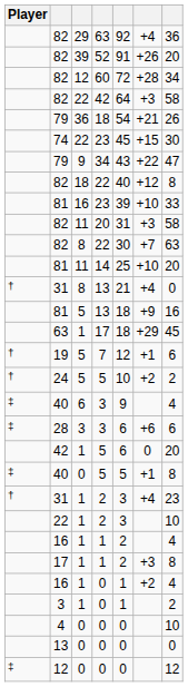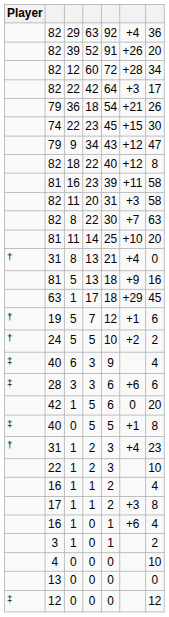 <table class="wikitable sortable" style="text-align:center;">
 <tr>
 <th>Player</th>
 <th></th>
 <th></th>
 <th></th>
 <th></th>
 <th data-sort-type="number"></th>
 <th></th>
 </tr>
 <tr>
 <td style="text-align:left;"></td>
 <td>82</td>
 <td>29</td>
 <td>63</td>
 <td>92</td>
 <td>+4</td>
 <td>36</td>
 </tr>
 <tr>
 <td style="text-align:left;"></td>
 <td>82</td>
 <td>39</td>
 <td>52</td>
 <td>91</td>
 <td>+26</td>
 <td>20</td>
 </tr>
 <tr>
 <td style="text-align:left;"></td>
 <td>82</td>
 <td>12</td>
 <td>60</td>
 <td>72</td>
 <td>+28</td>
 <td>34</td>
 </tr>
 <tr>
 <td style="text-align:left;"></td>
 <td>82</td>
 <td>22</td>
 <td>42</td>
 <td>64</td>
 <td>+3</td>
-<td>58</td>
+<td>17</td>
 </tr>
 <tr>
 <td style="text-align:left;"></td>
 <td>79</td>
 <td>36</td>
 <td>18</td>
 <td>54</td>
 <td>+21</td>
 <td>26</td>
 </tr>
 <tr>
 <td style="text-align:left;"></td>
 <td>74</td>
 <td>22</td>
 <td>23</td>
 <td>45</td>
 <td>+15</td>
 <td>30</td>
 </tr>
 <tr>
 <td style="text-align:left;"></td>
 <td>79</td>
 <td>9</td>
 <td>34</td>
 <td>43</td>
-<td>+22</td>
+<td>+12</td>
 <td>47</td>
 </tr>
 <tr>
 <td style="text-align:left;"></td>
 <td>82</td>
 <td>18</td>
 <td>22</td>
 <td>40</td>
 <td>+12</td>
 <td>8</td>
 </tr>
 <tr>
 <td style="text-align:left;"></td>
 <td>81</td>
 <td>16</td>
 <td>23</td>
 <td>39</td>
-<td>+10</td>
-<td>33</td>
+<td>+11</td>
+<td>58</td>
 </tr>
 <tr>
 <td style="text-align:left;"></td>
 <td>82</td>
 <td>11</td>
 <td>20</td>
 <td>31</td>
 <td>+3</td>
 <td>58</td>
 </tr>
 <tr>
 <td style="text-align:left;"></td>
 <td>82</td>
 <td>8</td>
 <td>22</td>
 <td>30</td>
 <td>+7</td>
 <td>63</td>
 </tr>
 <tr>
 <td style="text-align:left;"></td>
 <td>81</td>
 <td>11</td>
 <td>14</td>
 <td>25</td>
 <td>+10</td>
 <td>20</td>
 </tr>
 <tr>
 <td style="text-align:left;"><sup>†</sup></td>
 <td>31</td>
 <td>8</td>
 <td>13</td>
 <td>21</td>
 <td>+4</td>
 <td>0</td>
 </tr>
 <tr>
 <td style="text-align:left;"></td>
 <td>81</td>
 <td>5</td>
 <td>13</td>
 <td>18</td>
 <td>+9</td>
 <td>16</td>
 </tr>
 <tr>
 <td style="text-align:left;"></td>
 <td>63</td>
 <td>1</td>
 <td>17</td>
 <td>18</td>
 <td>+29</td>
 <td>45</td>
 </tr>
 <tr>
 <td style="text-align:left;"><sup>†</sup></td>
 <td>19</td>
 <td>5</td>
 <td>7</td>
 <td>12</td>
 <td>+1</td>
 <td>6</td>
 </tr>
 <tr>
 <td style="text-align:left;"><sup>†</sup></td>
 <td>24</td>
 <td>5</td>
 <td>5</td>
 <td>10</td>
 <td>+2</td>
 <td>2</td>
 </tr>
 <tr>
 <td style="text-align:left;"><sup>‡</sup></td>
 <td>40</td>
 <td>6</td>
 <td>3</td>
 <td>9</td>
 <td></td>
 <td>4</td>
 </tr>
 <tr>
 <td style="text-align:left;"><sup>‡</sup></td>
 <td>28</td>
 <td>3</td>
 <td>3</td>
 <td>6</td>
 <td>+6</td>
 <td>6</td>
 </tr>
 <tr>
 <td style="text-align:left;"></td>
 <td>42</td>
 <td>1</td>
 <td>5</td>
 <td>6</td>
 <td>0</td>
 <td>20</td>
 </tr>
 <tr>
 <td style="text-align:left;"><sup>‡</sup></td>
 <td>40</td>
 <td>0</td>
 <td>5</td>
 <td>5</td>
 <td>+1</td>
 <td>8</td>
 </tr>
 <tr>
 <td style="text-align:left;"><sup>†</sup></td>
 <td>31</td>
 <td>1</td>
 <td>2</td>
 <td>3</td>
 <td>+4</td>
 <td>23</td>
 </tr>
 <tr>
 <td style="text-align:left;"></td>
 <td>22</td>
 <td>1</td>
 <td>2</td>
 <td>3</td>
 <td></td>
 <td>10</td>
 </tr>
 <tr>
 <td style="text-align:left;"></td>
 <td>16</td>
 <td>1</td>
 <td>1</td>
 <td>2</td>
 <td></td>
 <td>4</td>
 </tr>
 <tr>
 <td style="text-align:left;"></td>
 <td>17</td>
 <td>1</td>
 <td>1</td>
 <td>2</td>
 <td>+3</td>
 <td>8</td>
 </tr>
 <tr>
 <td style="text-align:left;"></td>
 <td>16</td>
 <td>1</td>
 <td>0</td>
 <td>1</td>
-<td>+2</td>
+<td>+6</td>
 <td>4</td>
 </tr>
 <tr>
 <td style="text-align:left;"></td>
 <td>3</td>
 <td>1</td>
 <td>0</td>
 <td>1</td>
 <td></td>
 <td>2</td>
 </tr>
 <tr>
 <td style="text-align:left;"></td>
 <td>4</td>
 <td>0</td>
 <td>0</td>
 <td>0</td>
 <td></td>
 <td>10</td>
 </tr>
 <tr>
 <td style="text-align:left;"></td>
 <td>13</td>
 <td>0</td>
 <td>0</td>
 <td>0</td>
 <td></td>
 <td>0</td>
 </tr>
 <tr>
 <td style="text-align:left;"><sup>‡</sup></td>
 <td>12</td>
 <td>0</td>
 <td>0</td>
 <td>0</td>
 <td></td>
 <td>12</td>
 </tr>
 </table>
